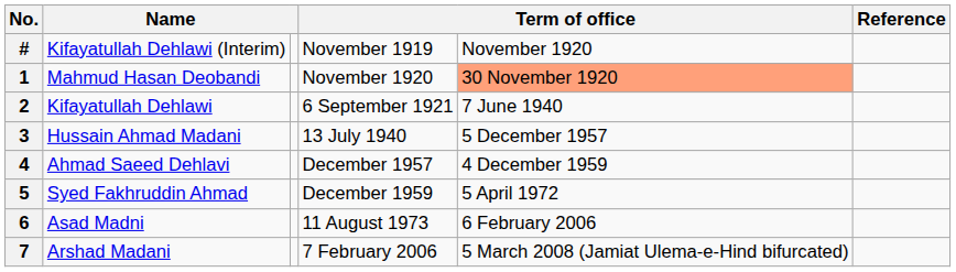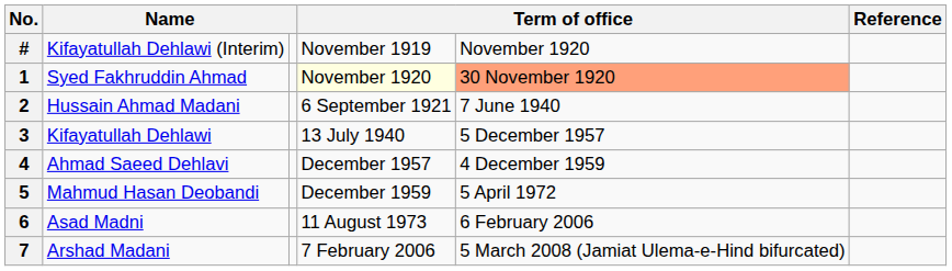 <table class="wikitable">
 <tr>
 <th>No.</th>
 <th colspan=2>Name</th>
 <th colspan=2>Term of office</th>
 <th>Reference</th>
 </tr>
 <tr>
 <th>#</th>
 <td><a href='#'>Kifayatullah Dehlawi</a> (Interim)</td>
 <td></td>
 <td>November 1919</td>
 <td>November 1920</td>
 <td></td>
 </tr>
 <tr>
 <th>1</th>
-<td><a href='#'>Mahmud Hasan Deobandi</a></td>
+<td><a href='#'>Syed Fakhruddin Ahmad</a></td>
 <td></td>
-<td>November 1920</td>
+<td style="background: lightyellow;">November 1920</td>
 <td style="background: lightsalmon;">30 November 1920</td>
 <td></td>
 </tr>
 <tr>
 <th>2</th>
-<td><a href='#'>Kifayatullah Dehlawi</a></td>
+<td><a href='#'>Hussain Ahmad Madani</a></td>
 <td></td>
 <td>6 September 1921</td>
 <td>7 June 1940</td>
 <td></td>
 </tr>
 <tr>
 <th>3</th>
-<td><a href='#'>Hussain Ahmad Madani</a></td>
+<td><a href='#'>Kifayatullah Dehlawi</a></td>
 <td></td>
 <td>13 July 1940</td>
 <td>5 December 1957</td>
 <td></td>
 </tr>
 <tr>
 <th>4</th>
 <td><a href='#'>Ahmad Saeed Dehlavi</a></td>
 <td></td>
 <td>December 1957</td>
 <td>4 December 1959</td>
 <td></td>
 </tr>
 <tr>
 <th>5</th>
-<td><a href='#'>Syed Fakhruddin Ahmad</a></td>
+<td><a href='#'>Mahmud Hasan Deobandi</a></td>
 <td></td>
 <td>December 1959</td>
 <td>5 April 1972</td>
 <td></td>
 </tr>
 <tr>
 <th>6</th>
 <td><a href='#'>Asad Madni</a></td>
 <td></td>
 <td>11 August 1973</td>
 <td>6 February 2006</td>
 <td></td>
 </tr>
 <tr>
 <th>7</th>
 <td><a href='#'>Arshad Madani</a></td>
 <td></td>
 <td>7 February 2006</td>
 <td>5 March 2008 (Jamiat Ulema-e-Hind bifurcated)</td>
 <td></td>
 </tr>
 </table>
